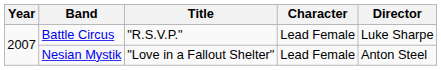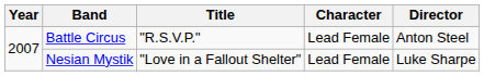 <table class="wikitable sortable">
 <tr>
 <th class="unsortable">Year</th>
 <th class="unsortable">Band</th>
 <th class="unsortable">Title</th>
 <th class="unsortable">Character</th>
 <th class="unsortable">Director</th>
 </tr>
 <tr>
 <td rowspan=2>2007</td>
 <td><a href='#'>Battle Circus</a></td>
 <td>"R.S.V.P."</td>
 <td>Lead Female</td>
-<td>Luke Sharpe</td>
+<td>Anton Steel</td>
 </tr>
 <tr>
 <td><a href='#'>Nesian Mystik</a></td>
 <td>"Love in a Fallout Shelter"</td>
 <td>Lead Female</td>
-<td>Anton Steel</td>
+<td>Luke Sharpe</td>
 </tr>
 </table>
